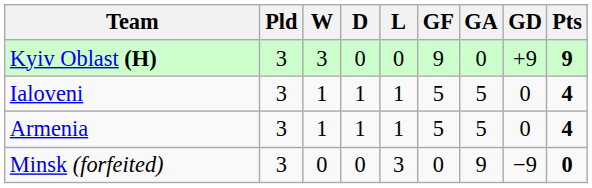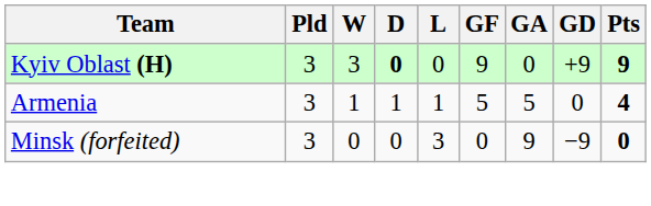 <table class="wikitable" style="text-align:center;">
 <tr>
 <th width=175>Team</th>
 <th width=20 abbr="Played">Pld</th>
 <th width=20 abbr="Won">W</th>
 <th width=20 abbr="Drawn">D</th>
 <th width=20 abbr="Lost">L</th>
 <th width=20 abbr="Goals for">GF</th>
 <th width=20 abbr="Goals against">GA</th>
 <th width=20 abbr="Goal difference">GD</th>
 <th width=20 abbr="Points">Pts</th>
 </tr>
 <tr bgcolor=#ccffcc>
 <td align=left> <a href='#'>Kyiv Oblast</a> <strong>(H)</strong></td>
 <td>3</td>
 <td>3</td>
-<td>0</td>
+<td><strong>0</strong></td>
 <td>0</td>
 <td>9</td>
 <td>0</td>
 <td>+9</td>
 <td><strong>9</strong></td>
-</tr>
-<tr>
-<td align=left> <a href='#'>Ialoveni</a></td>
-<td>3</td>
-<td>1</td>
-<td>1</td>
-<td>1</td>
-<td>5</td>
-<td>5</td>
-<td>0</td>
-<td><strong>4</strong></td>
 </tr>
 <tr>
 <td align=left> <a href='#'>Armenia</a></td>
 <td>3</td>
 <td>1</td>
 <td>1</td>
 <td>1</td>
 <td>5</td>
 <td>5</td>
 <td>0</td>
 <td><strong>4</strong></td>
 </tr>
 <tr>
 <td align=left> <a href='#'>Minsk</a> <em>(forfeited)</em></td>
 <td>3</td>
 <td>0</td>
 <td>0</td>
 <td>3</td>
 <td>0</td>
 <td>9</td>
 <td>−9</td>
 <td><strong>0</strong></td>
 </tr>
 </table>
